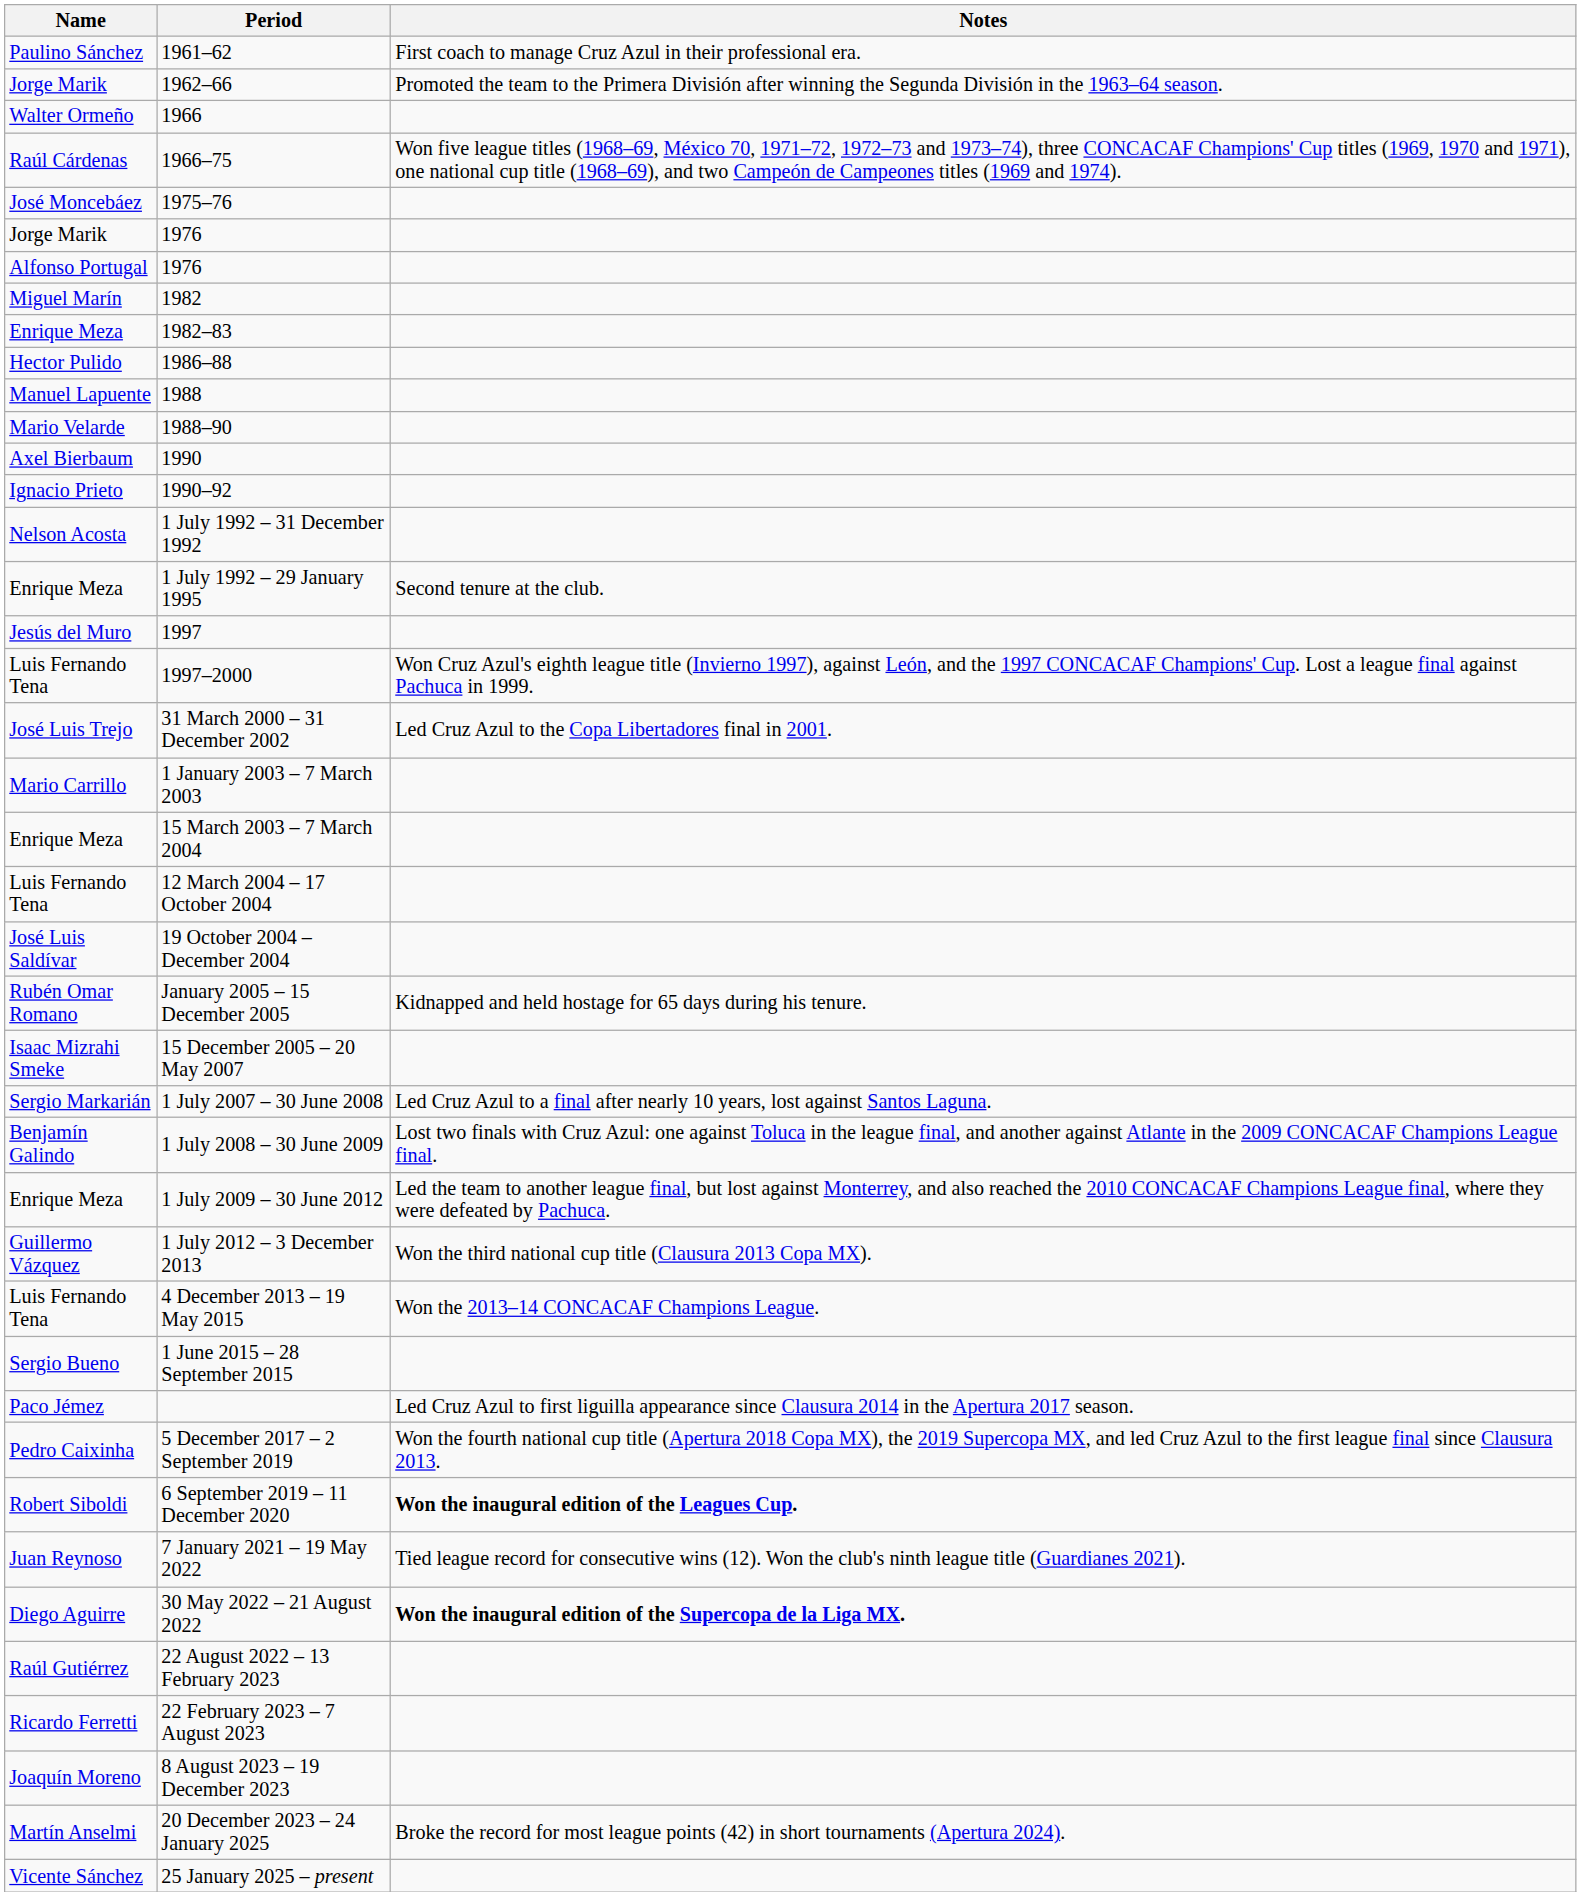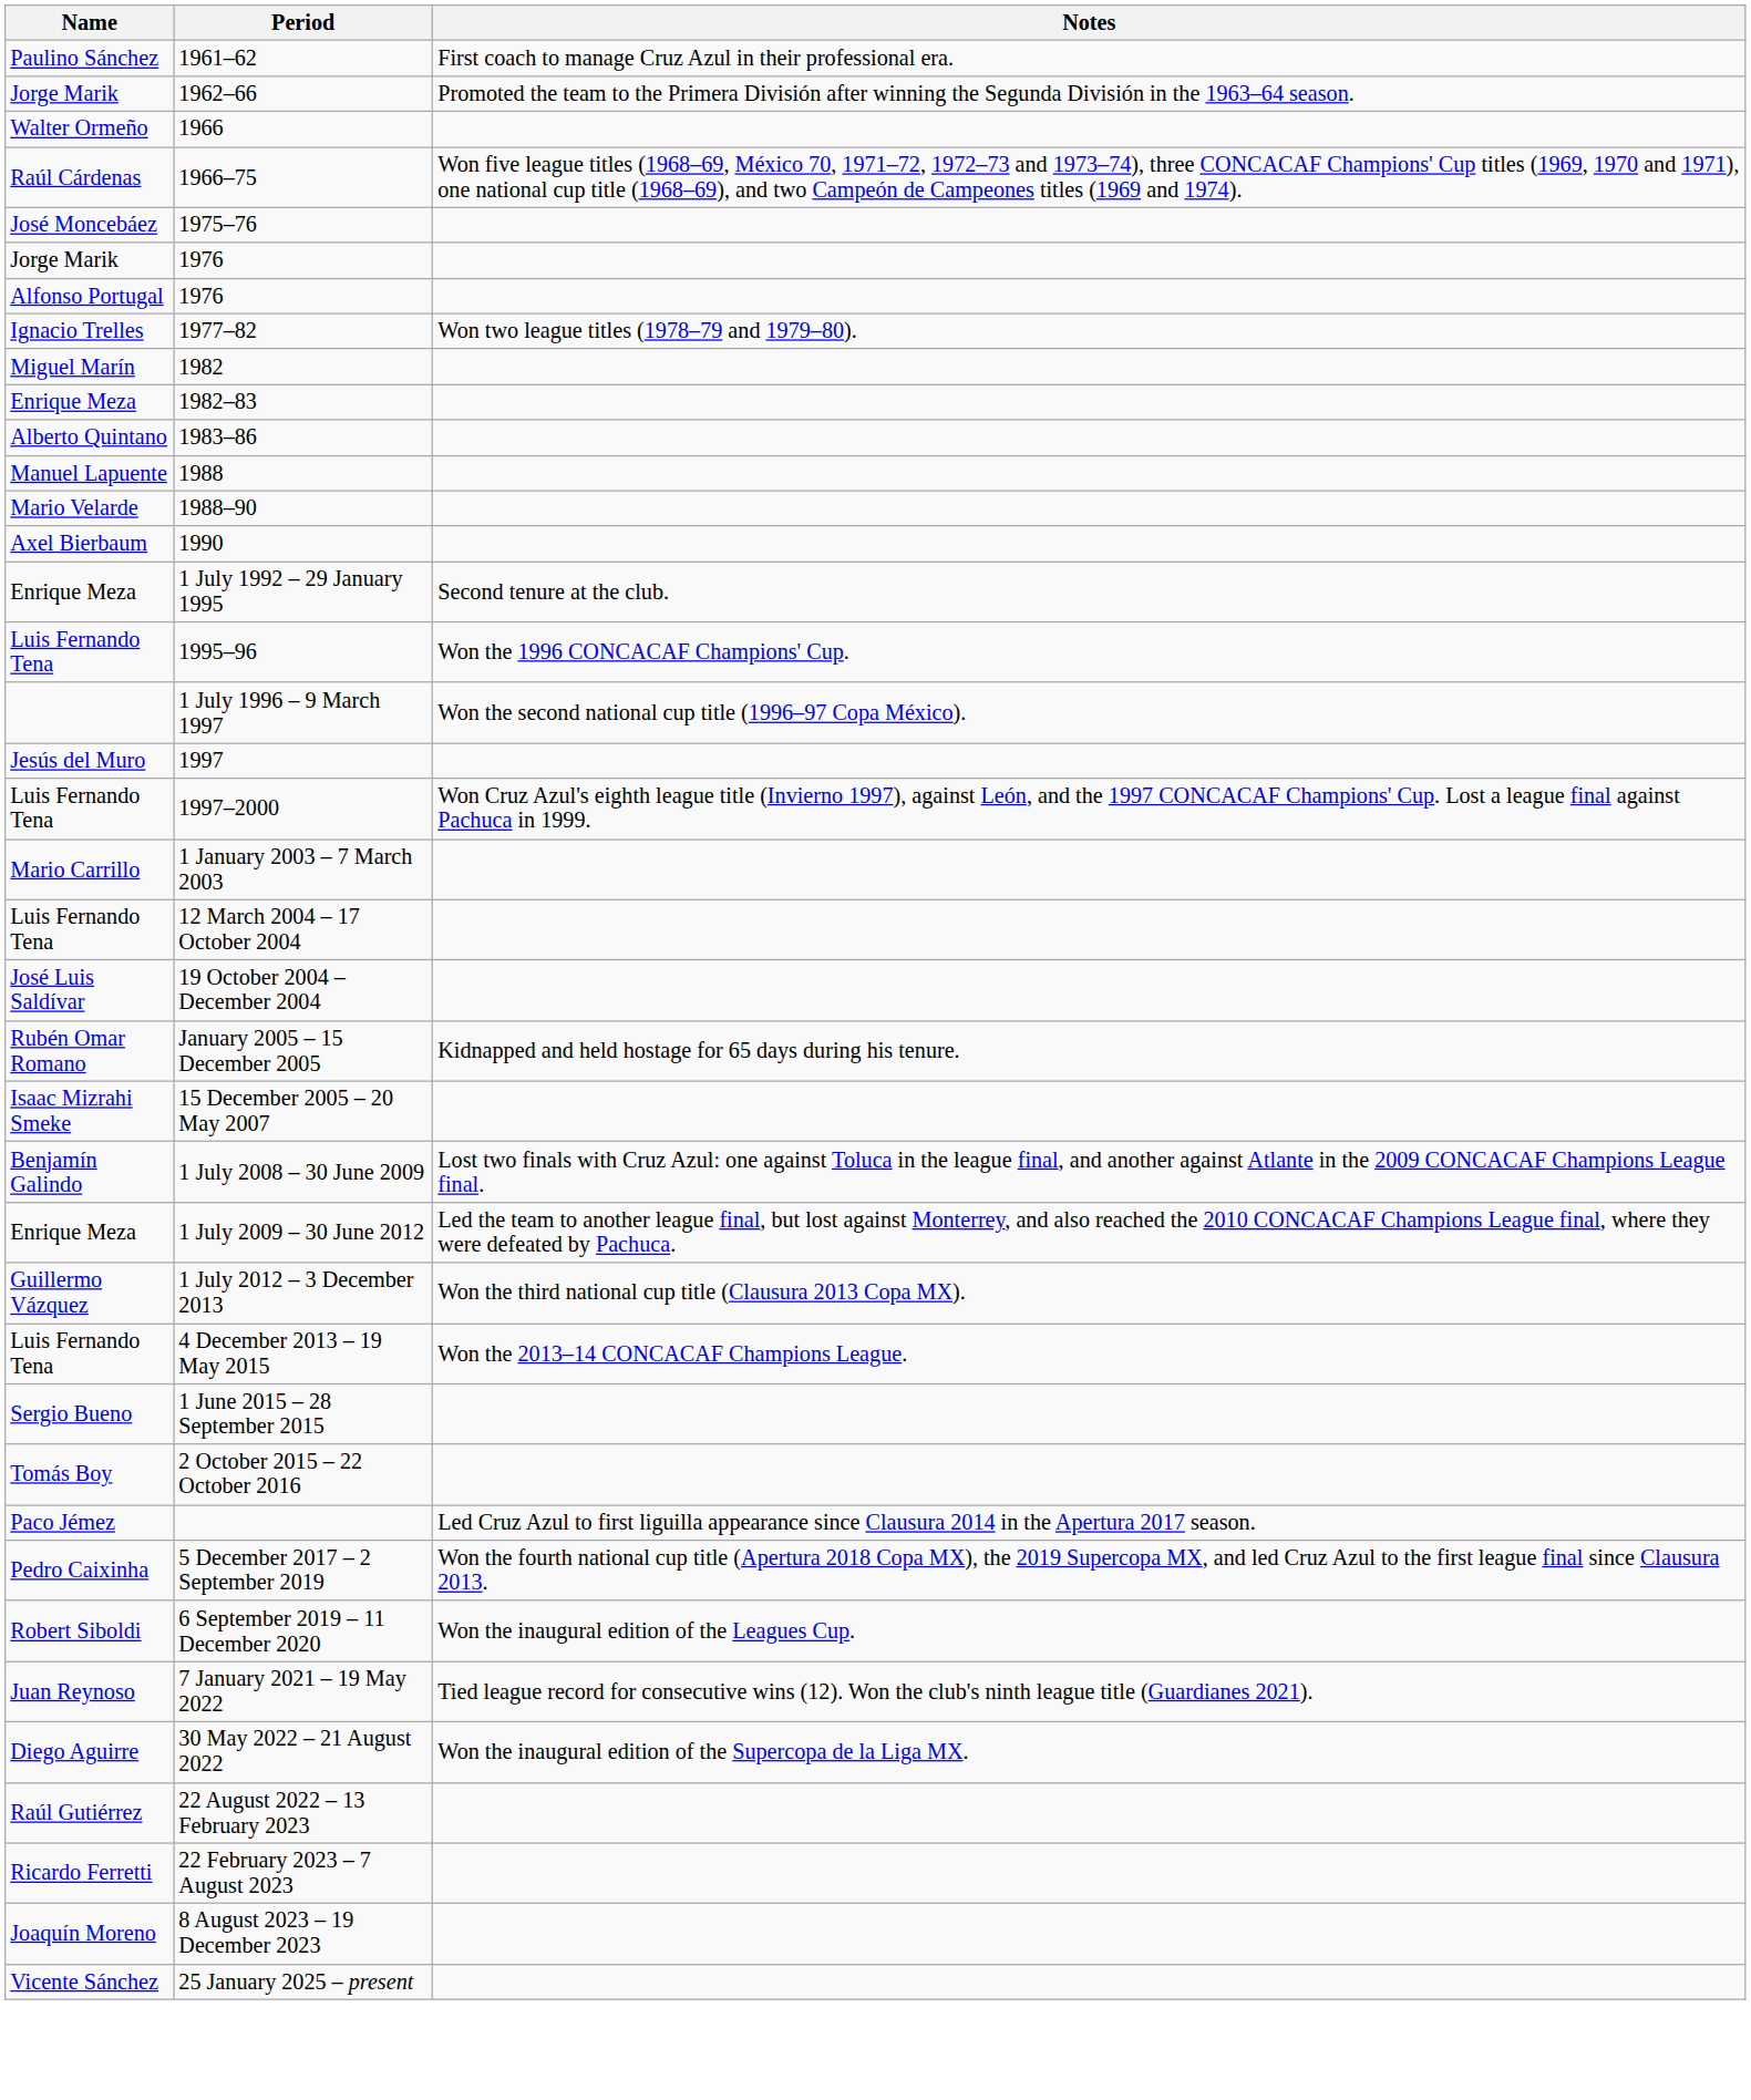 <table class="wikitable" style="text-align: left">
 <tr>
 <th>Name</th>
 <th>Period</th>
 <th>Notes</th>
 </tr>
 <tr>
 <td> <a href='#'>Paulino Sánchez</a></td>
 <td>1961–62</td>
 <td>First coach to manage Cruz Azul in their professional era.</td>
 </tr>
 <tr>
 <td> <a href='#'>Jorge Marik</a></td>
 <td>1962–66</td>
 <td>Promoted the team to the Primera División after winning the Segunda División in the <a href='#'>1963–64 season</a>.</td>
 </tr>
 <tr>
 <td> <a href='#'>Walter Ormeño</a></td>
 <td>1966</td>
 <td></td>
 </tr>
 <tr>
 <td> <a href='#'>Raúl Cárdenas</a></td>
 <td>1966–75</td>
 <td>Won five league titles (<a href='#'>1968–69</a>, <a href='#'>México 70</a>, <a href='#'>1971–72</a>, <a href='#'>1972–73</a> and <a href='#'>1973–74</a>), three <a href='#'>CONCACAF Champions' Cup</a> titles (<a href='#'>1969</a>, <a href='#'>1970</a> and <a href='#'>1971</a>), one national cup title (<a href='#'>1968–69</a>), and two <a href='#'>Campeón de Campeones</a> titles (<a href='#'>1969</a> and <a href='#'>1974</a>).</td>
 </tr>
 <tr>
 <td> <a href='#'>José Moncebáez</a></td>
 <td>1975–76</td>
 <td></td>
 </tr>
 <tr>
 <td> Jorge Marik</td>
 <td>1976</td>
 <td></td>
 </tr>
 <tr>
 <td> <a href='#'>Alfonso Portugal</a></td>
 <td>1976</td>
 <td></td>
 </tr>
 <tr>
+<td> <a href='#'>Ignacio Trelles</a></td>
+<td>1977–82</td>
+<td>Won two league titles (<a href='#'>1978–79</a> and <a href='#'>1979–80</a>).</td>
+</tr>
+<tr>
 <td> <a href='#'>Miguel Marín</a></td>
 <td>1982</td>
 <td></td>
 </tr>
 <tr>
 <td> <a href='#'>Enrique Meza</a></td>
 <td>1982–83</td>
 <td></td>
 </tr>
 <tr>
-<td> <a href='#'>Hector Pulido</a></td>
-<td>1986–88</td>
+<td> <a href='#'>Alberto Quintano</a></td>
+<td>1983–86</td>
 <td></td>
 </tr>
 <tr>
 <td> <a href='#'>Manuel Lapuente</a></td>
 <td>1988</td>
 <td></td>
 </tr>
 <tr>
 <td> <a href='#'>Mario Velarde</a></td>
 <td>1988–90</td>
 <td></td>
 </tr>
 <tr>
 <td> <a href='#'>Axel Bierbaum</a></td>
 <td>1990</td>
 <td></td>
 </tr>
 <tr>
-<td> <a href='#'>Ignacio Prieto</a></td>
-<td>1990–92</td>
-<td></td>
-</tr>
-<tr>
-<td> <a href='#'>Nelson Acosta</a></td>
-<td>1 July 1992 – 31 December  1992</td>
-<td></td>
-</tr>
-<tr>
 <td> Enrique Meza</td>
 <td>1 July 1992 – 29 January 1995</td>
 <td>Second tenure at the club.</td>
+</tr>
+<tr>
+<td> <a href='#'>Luis Fernando Tena</a></td>
+<td>1995–96</td>
+<td>Won the <a href='#'>1996 CONCACAF Champions' Cup</a>.</td>
+</tr>
+<tr>
+<td></td>
+<td>1 July 1996 – 9 March 1997</td>
+<td>Won the second national cup title (<a href='#'>1996–97 Copa México</a>).</td>
 </tr>
 <tr>
 <td> <a href='#'>Jesús del Muro</a></td>
 <td>1997</td>
 <td></td>
 </tr>
 <tr>
 <td> Luis Fernando Tena</td>
 <td>1997–2000</td>
 <td>Won Cruz Azul's eighth league title (<a href='#'>Invierno 1997</a>), against <a href='#'>León</a>, and the <a href='#'>1997 CONCACAF Champions' Cup</a>. Lost a league <a href='#'>final</a> against <a href='#'>Pachuca</a> in 1999.</td>
 </tr>
 <tr>
-<td> <a href='#'>José Luis Trejo</a></td>
-<td>31 March 2000 – 31 December 2002</td>
-<td>Led Cruz Azul to the <a href='#'>Copa Libertadores</a> final in <a href='#'>2001</a>.</td>
-</tr>
-<tr>
 <td> <a href='#'>Mario Carrillo</a></td>
 <td>1 January 2003 – 7 March 2003</td>
-<td></td>
-</tr>
-<tr>
-<td> Enrique Meza</td>
-<td>15 March 2003 – 7 March 2004</td>
 <td></td>
 </tr>
 <tr>
 <td> Luis Fernando Tena</td>
 <td>12 March 2004 – 17 October 2004</td>
 <td></td>
 </tr>
 <tr>
 <td> <a href='#'>José Luis Saldívar</a></td>
 <td>19 October 2004 – December 2004</td>
 <td></td>
 </tr>
 <tr>
 <td> <a href='#'>Rubén Omar Romano</a></td>
 <td>January 2005 – 15 December 2005</td>
 <td>Kidnapped and held hostage for 65 days during his tenure.</td>
 </tr>
 <tr>
 <td> <a href='#'>Isaac Mizrahi Smeke</a></td>
 <td>15 December 2005 – 20 May 2007</td>
 <td></td>
-</tr>
-<tr>
-<td> <a href='#'>Sergio Markarián</a></td>
-<td>1 July 2007 – 30 June 2008</td>
-<td>Led Cruz Azul to a <a href='#'>final</a> after nearly 10 years, lost against <a href='#'>Santos Laguna</a>.</td>
 </tr>
 <tr>
 <td> <a href='#'>Benjamín Galindo</a></td>
 <td>1 July 2008 – 30 June 2009</td>
 <td>Lost two finals with Cruz Azul: one against <a href='#'>Toluca</a> in the league <a href='#'>final</a>, and another against <a href='#'>Atlante</a> in the <a href='#'>2009 CONCACAF Champions League final</a>.</td>
 </tr>
 <tr>
 <td> Enrique Meza</td>
 <td>1 July 2009 – 30 June 2012</td>
 <td>Led the team to another league <a href='#'>final</a>, but lost against <a href='#'>Monterrey</a>, and also reached the <a href='#'>2010 CONCACAF Champions League final</a>, where they were defeated by <a href='#'>Pachuca</a>.</td>
 </tr>
 <tr>
 <td> <a href='#'>Guillermo Vázquez</a></td>
 <td>1 July 2012 – 3 December 2013</td>
 <td>Won the third national cup title (<a href='#'>Clausura 2013 Copa MX</a>).</td>
 </tr>
 <tr>
 <td> Luis Fernando Tena</td>
 <td>4 December 2013 – 19 May 2015</td>
 <td>Won the <a href='#'>2013–14 CONCACAF Champions League</a>.</td>
 </tr>
 <tr>
 <td> <a href='#'>Sergio Bueno</a></td>
 <td>1 June 2015 – 28 September 2015</td>
 <td></td>
 </tr>
 <tr>
+<td> <a href='#'>Tomás Boy</a></td>
+<td>2 October 2015 – 22 October 2016</td>
+<td></td>
+</tr>
+<tr>
 <td> <a href='#'>Paco Jémez</a></td>
 <td></td>
 <td>Led Cruz Azul to first liguilla appearance since <a href='#'>Clausura 2014</a> in the <a href='#'>Apertura 2017</a> season.</td>
 </tr>
 <tr>
 <td> <a href='#'>Pedro Caixinha</a></td>
 <td>5 December 2017 – 2 September 2019</td>
 <td>Won the fourth national cup title (<a href='#'>Apertura 2018 Copa MX</a>), the <a href='#'>2019 Supercopa MX</a>, and led Cruz Azul to the first league <a href='#'>final</a> since <a href='#'>Clausura 2013</a>.</td>
 </tr>
 <tr>
 <td> <a href='#'>Robert Siboldi</a></td>
 <td>6 September 2019 – 11 December 2020</td>
-<td><strong>Won the inaugural edition of the <a href='#'>Leagues Cup</a>.</strong></td>
+<td>Won the inaugural edition of the <a href='#'>Leagues Cup</a>.</td>
 </tr>
 <tr>
 <td> <a href='#'>Juan Reynoso</a></td>
 <td>7 January 2021 – 19 May 2022</td>
 <td>Tied league record for consecutive wins (12). Won the club's ninth league title (<a href='#'>Guardianes 2021</a>).</td>
 </tr>
 <tr>
 <td> <a href='#'>Diego Aguirre</a></td>
 <td>30 May 2022 – 21 August 2022</td>
-<td><strong>Won the inaugural edition of the <a href='#'>Supercopa de la Liga MX</a>.</strong></td>
+<td>Won the inaugural edition of the <a href='#'>Supercopa de la Liga MX</a>.</td>
 </tr>
 <tr>
 <td> <a href='#'>Raúl Gutiérrez</a></td>
 <td>22 August  2022 – 13 February 2023</td>
 <td></td>
 </tr>
 <tr>
 <td> <a href='#'>Ricardo Ferretti</a></td>
 <td>22 February 2023 – 7 August 2023</td>
 <td></td>
 </tr>
 <tr>
 <td> <a href='#'>Joaquín Moreno</a></td>
 <td>8 August 2023 – 19 December 2023</td>
 <td></td>
 </tr>
 <tr>
-<td> <a href='#'>Martín Anselmi</a></td>
-<td>20 December 2023 – 24 January 2025</td>
-<td>Broke the record for most league points (42) in short tournaments <a href='#'>(Apertura 2024)</a>.</td>
-</tr>
-<tr>
 <td> <a href='#'>Vicente Sánchez</a></td>
 <td>25 January 2025 – <em>present</em></td>
 <td></td>
 </tr>
 </table>
